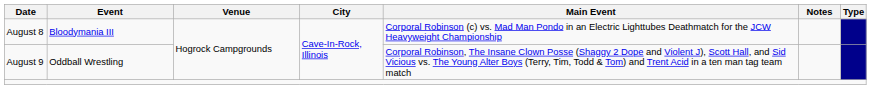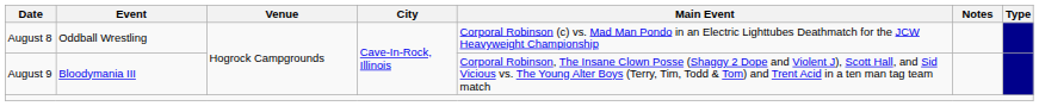 <table class="sortable wikitable succession-box" style="font-size:85%;">
 <tr>
 <th scope="col" style="width:5%;">Date</th>
 <th scope="col" style="width:15%;">Event</th>
 <th scope="col" style="width:15%;">Venue</th>
 <th scope="col" style="width:10%;">City</th>
 <th scope="col" style="width:50%;">Main Event</th>
 <th scope="col" style="width:10%;">Notes</th>
 <th scope="col" style="width:1%;">Type</th>
 </tr>
 <tr>
 <td>August 8</td>
-<td><a href='#'>Bloodymania III</a></td>
+<td>Oddball Wrestling</td>
 <td rowspan=2>Hogrock Campgrounds</td>
 <td rowspan=2><a href='#'>Cave-In-Rock, Illinois</a></td>
 <td><a href='#'>Corporal Robinson</a> (c) vs. <a href='#'>Mad Man Pondo</a> in an Electric Lighttubes Deathmatch for the <a href='#'>JCW Heavyweight Championship</a></td>
 <td></td>
 <td style="background: darkblue"></td>
 </tr>
 <tr>
 <td>August 9</td>
-<td>Oddball Wrestling</td>
+<td><a href='#'>Bloodymania III</a></td>
 <td><a href='#'>Corporal Robinson</a>, <a href='#'>The Insane Clown Posse</a> (<a href='#'>Shaggy 2 Dope</a> and <a href='#'>Violent J</a>), <a href='#'>Scott Hall</a>, and <a href='#'>Sid Vicious</a> vs. <a href='#'>The Young Alter Boys</a> (Terry, Tim, Todd & <a href='#'>Tom</a>) and <a href='#'>Trent Acid</a> in a ten man tag team match</td>
 <td></td>
 <td style="background: darkblue"></td>
 </tr>
 <tr>
 <td colspan="7"></td>
 </tr>
 </table>
